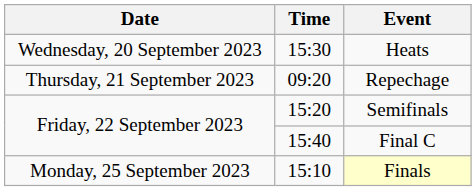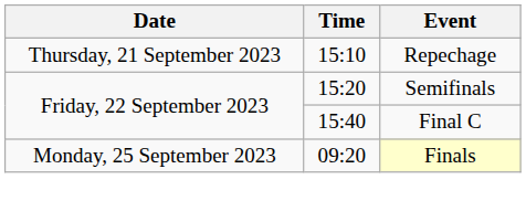 <table class = "wikitable" style="text-align:center;">
 <tr>
 <th width=220>Date</th>
 <th width=50>Time</th>
 <th width=100>Event</th>
 </tr>
 <tr>
-<td>Wednesday, 20 September 2023</td>
-<td>15:30</td>
-<td>Heats</td>
-</tr>
-<tr>
 <td>Thursday, 21 September 2023</td>
-<td>09:20</td>
+<td>15:10</td>
 <td>Repechage</td>
 </tr>
 <tr>
 <td rowspan=2>Friday, 22 September 2023</td>
 <td>15:20</td>
 <td>Semifinals</td>
 </tr>
 <tr>
 <td>15:40</td>
 <td>Final C</td>
 </tr>
 <tr>
 <td>Monday, 25 September 2023</td>
-<td>15:10</td>
+<td>09:20</td>
 <td bgcolor=ffffcc>Finals</td>
 </tr>
 </table>
